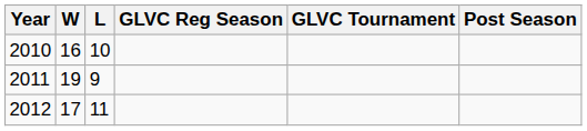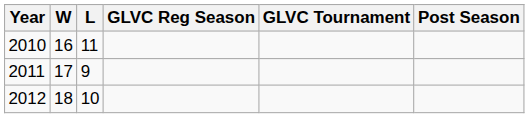 <table class="wikitable sortable" font=90%">
 <tr>
 <th>Year</th>
 <th>W</th>
 <th>L</th>
 <th>GLVC Reg Season</th>
 <th>GLVC Tournament</th>
 <th>Post Season</th>
 </tr>
 <tr>
 <td>2010</td>
 <td>16</td>
-<td>10</td>
+<td>11</td>
 <td></td>
 <td></td>
 <td></td>
 </tr>
 <tr>
 <td>2011</td>
-<td>19</td>
+<td>17</td>
 <td>9</td>
 <td></td>
 <td></td>
 <td></td>
 </tr>
 <tr>
 <td>2012</td>
-<td>17</td>
-<td>11</td>
+<td>18</td>
+<td>10</td>
 <td></td>
 <td></td>
 <td></td>
 </tr>
 </table>
